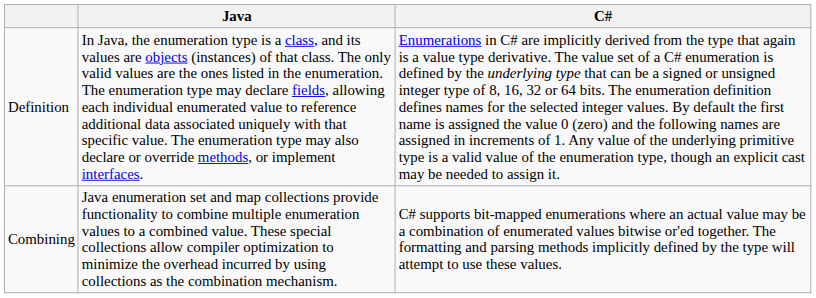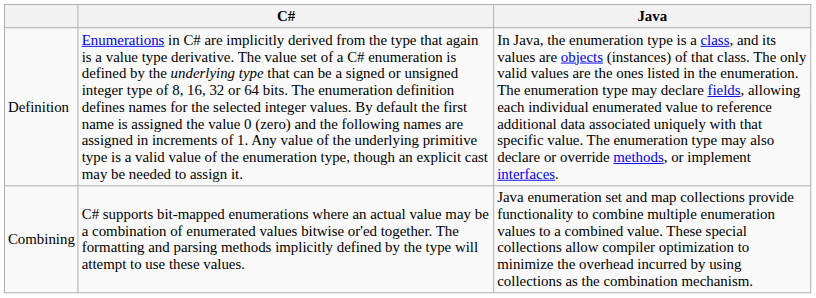 <table class=wikitable>
 <tr>
 <th></th>
+<th>C#</th>
 <th>Java</th>
-<th>C#</th>
 </tr>
 <tr>
 <td>Definition</td>
+<td><a href='#'>Enumerations</a> in C# are implicitly derived from the  type that again is a value type derivative. The value set of a C# enumeration is defined by the <em>underlying type</em> that can be a signed or unsigned integer type of 8, 16, 32 or 64 bits. The enumeration definition defines names for the selected integer values. By default the first name is assigned the value 0 (zero) and the following names are assigned in increments of 1. Any value of the underlying primitive type is a valid value of the enumeration type, though an explicit cast may be needed to assign it.</td>
 <td>In Java, the enumeration type is a <a href='#'>class</a>, and its values are <a href='#'>objects</a> (instances) of that class. The only valid values are the ones listed in the enumeration. The enumeration type may declare <a href='#'>fields</a>, allowing each individual enumerated value to reference additional data associated uniquely with that specific value. The enumeration type may also declare or override <a href='#'>methods</a>, or implement <a href='#'>interfaces</a>.</td>
-<td><a href='#'>Enumerations</a> in C# are implicitly derived from the  type that again is a value type derivative. The value set of a C# enumeration is defined by the <em>underlying type</em> that can be a signed or unsigned integer type of 8, 16, 32 or 64 bits. The enumeration definition defines names for the selected integer values. By default the first name is assigned the value 0 (zero) and the following names are assigned in increments of 1. Any value of the underlying primitive type is a valid value of the enumeration type, though an explicit cast may be needed to assign it.</td>
 </tr>
 <tr>
 <td>Combining</td>
+<td>C# supports bit-mapped enumerations where an actual value may be a combination of enumerated values bitwise or'ed together. The formatting and parsing methods implicitly defined by the type will attempt to use these values.</td>
 <td>Java enumeration set and map collections provide functionality to combine multiple enumeration values to a combined value. These special collections allow compiler optimization to minimize the overhead incurred by using collections as the combination mechanism.</td>
-<td>C# supports bit-mapped enumerations where an actual value may be a combination of enumerated values bitwise or'ed together. The formatting and parsing methods implicitly defined by the type will attempt to use these values.</td>
 </tr>
 </table>
